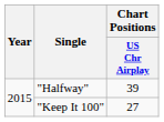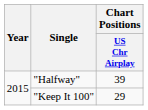 <table class="wikitable" style="text-align:center;">
 <tr>
 <th rowspan="2">Year</th>
 <th rowspan="2">Single</th>
 <th colspan="1">Chart Positions</th>
 </tr>
 <tr style="font-size:smaller;">
 <th width="45"><a href='#'>US<br>Chr Airplay</a></th>
 </tr>
 <tr>
 <td rowspan="2">2015</td>
 <td align="left">"Halfway"</td>
 <td>39</td>
 </tr>
 <tr>
 <td align="left">"Keep It 100"</td>
-<td>27</td>
+<td>29</td>
 </tr>
 </table>
